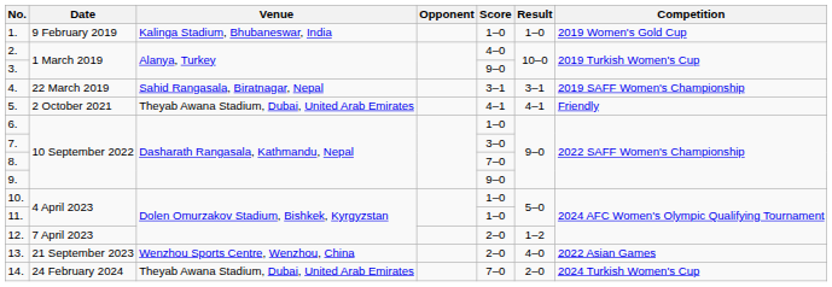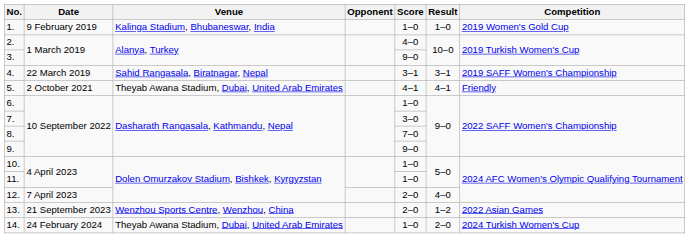 <table class="wikitable">
 <tr>
 <th>No.</th>
 <th>Date</th>
 <th>Venue</th>
 <th>Opponent</th>
 <th>Score</th>
 <th>Result</th>
 <th>Competition</th>
 </tr>
 <tr>
 <td>1.</td>
 <td>9 February 2019</td>
 <td><a href='#'>Kalinga Stadium</a>, <a href='#'>Bhubaneswar</a>, <a href='#'>India</a></td>
 <td></td>
 <td align=center>1–0</td>
 <td align=center>1–0</td>
 <td><a href='#'>2019 Women's Gold Cup</a></td>
 </tr>
 <tr>
 <td>2.</td>
 <td rowspan=2>1 March 2019</td>
 <td rowspan=2><a href='#'>Alanya</a>, <a href='#'>Turkey</a></td>
 <td rowspan=2></td>
 <td align=center>4–0</td>
 <td rowspan=2 align=center>10–0</td>
 <td rowspan=2><a href='#'>2019 Turkish Women's Cup</a></td>
 </tr>
 <tr>
 <td>3.</td>
 <td align=center>9–0</td>
 </tr>
 <tr>
 <td>4.</td>
 <td>22 March 2019</td>
 <td><a href='#'>Sahid Rangasala</a>, <a href='#'>Biratnagar</a>, <a href='#'>Nepal</a></td>
 <td></td>
 <td align=center>3–1</td>
 <td align=center>3–1</td>
 <td><a href='#'>2019 SAFF Women's Championship</a></td>
 </tr>
 <tr>
 <td>5.</td>
 <td>2 October 2021</td>
 <td>Theyab Awana Stadium, <a href='#'>Dubai</a>, <a href='#'>United Arab Emirates</a></td>
 <td></td>
 <td align=center>4–1</td>
 <td align=center>4–1</td>
 <td><a href='#'>Friendly</a></td>
 </tr>
 <tr>
 <td>6.</td>
 <td rowspan=4>10 September 2022</td>
 <td rowspan=4><a href='#'>Dasharath Rangasala</a>, <a href='#'>Kathmandu</a>, <a href='#'>Nepal</a></td>
 <td rowspan=4></td>
 <td align=center>1–0</td>
 <td rowspan=4 align=center>9–0</td>
 <td rowspan=4><a href='#'>2022 SAFF Women's Championship</a></td>
 </tr>
 <tr>
 <td>7.</td>
 <td align=center>3–0</td>
 </tr>
 <tr>
 <td>8.</td>
 <td align=center>7–0</td>
 </tr>
 <tr>
 <td>9.</td>
 <td align=center>9–0</td>
 </tr>
 <tr>
 <td>10.</td>
 <td rowspan=2>4 April 2023</td>
 <td rowspan=3><a href='#'>Dolen Omurzakov Stadium</a>, <a href='#'>Bishkek</a>, <a href='#'>Kyrgyzstan</a></td>
 <td rowspan=2></td>
 <td align=center>1–0</td>
 <td rowspan=2 align=center>5–0</td>
 <td rowspan=3><a href='#'>2024 AFC Women's Olympic Qualifying Tournament</a></td>
 </tr>
 <tr>
 <td>11.</td>
 <td align=center>1–0</td>
 </tr>
 <tr>
 <td>12.</td>
 <td>7 April 2023</td>
 <td></td>
 <td align=center>2–0</td>
-<td align=center>1–2</td>
+<td align=center>4–0</td>
 </tr>
 <tr>
 <td>13.</td>
 <td>21 September 2023</td>
 <td><a href='#'>Wenzhou Sports Centre</a>, <a href='#'>Wenzhou</a>, <a href='#'>China</a></td>
 <td></td>
 <td align=center>2–0</td>
-<td align=center>4–0</td>
+<td align=center>1–2</td>
 <td><a href='#'>2022 Asian Games</a></td>
 </tr>
 <tr>
 <td>14.</td>
 <td>24 February 2024</td>
 <td>Theyab Awana Stadium, <a href='#'>Dubai</a>, <a href='#'>United Arab Emirates</a></td>
 <td></td>
-<td align=center>7–0</td>
+<td align=center>1–0</td>
 <td align=center>2–0</td>
 <td><a href='#'>2024 Turkish Women's Cup</a></td>
 </tr>
 </table>
